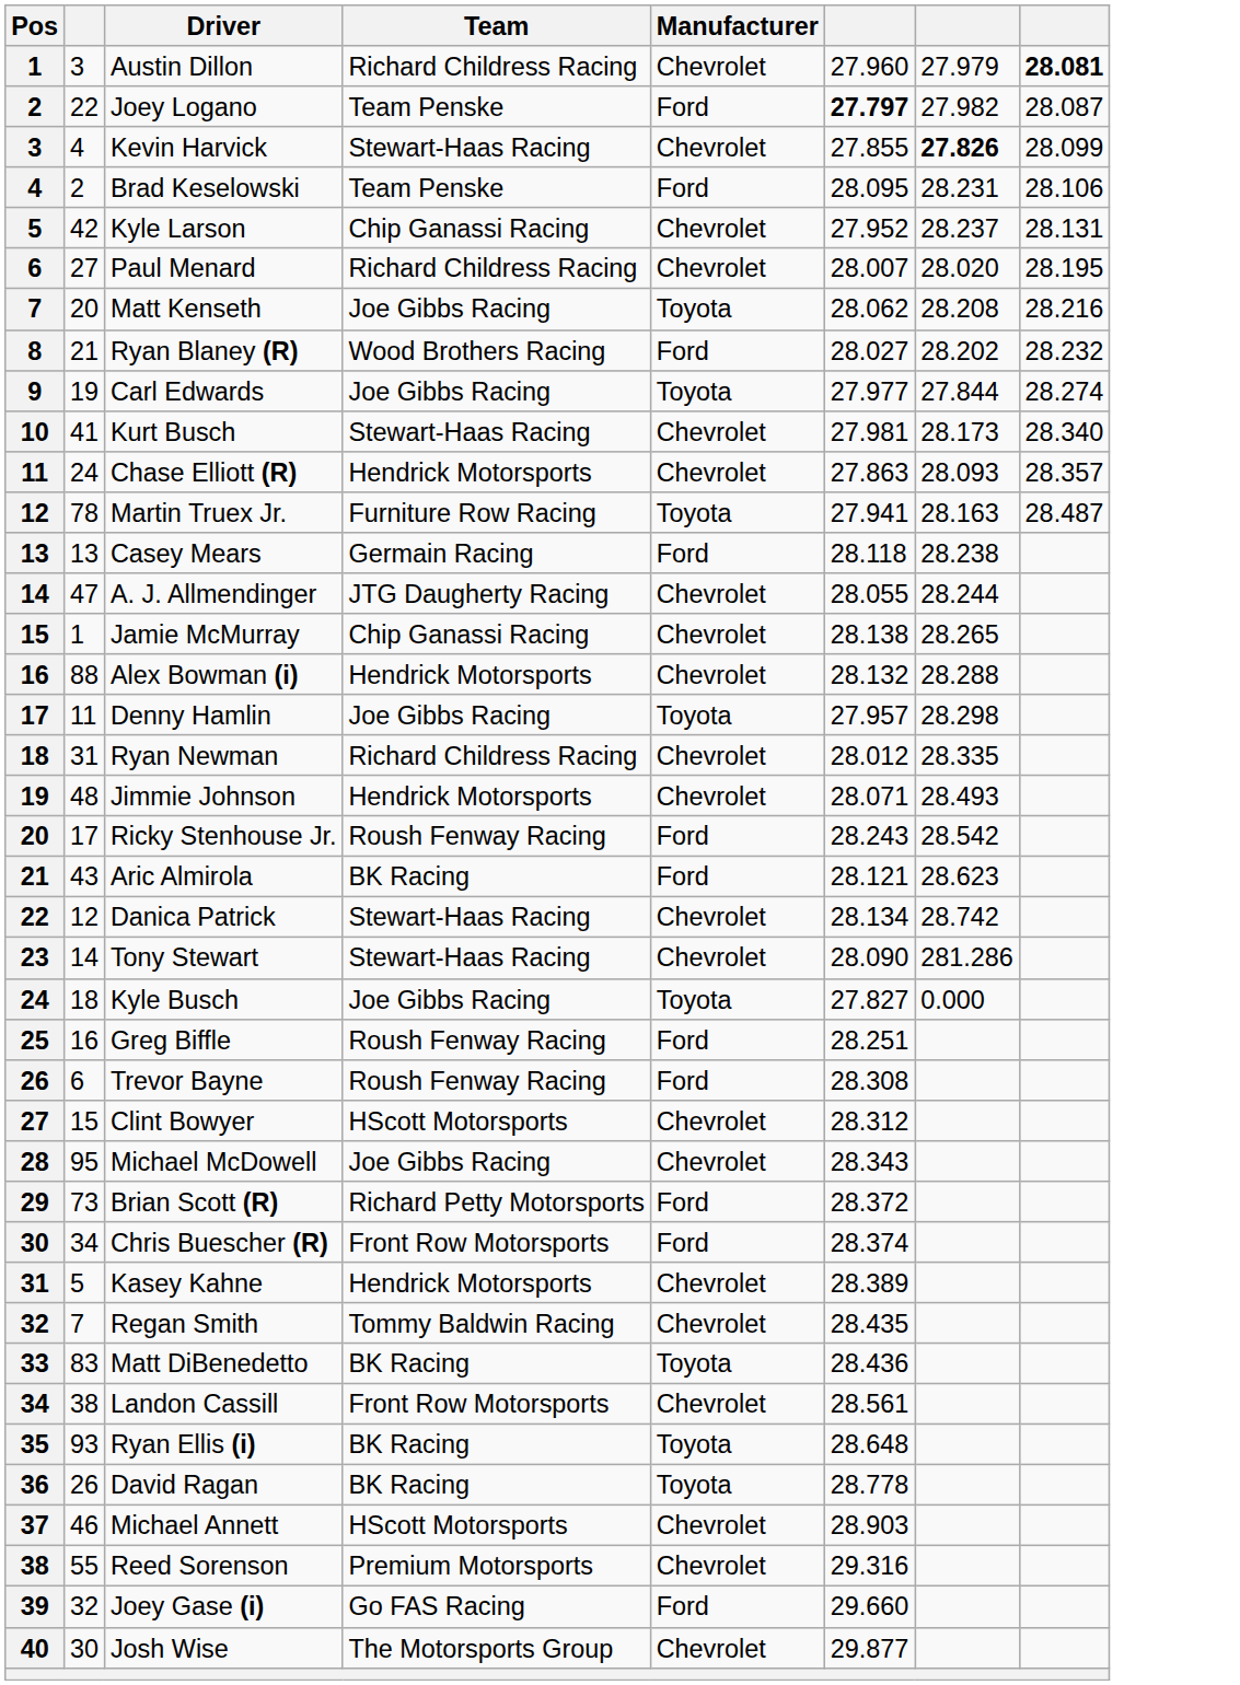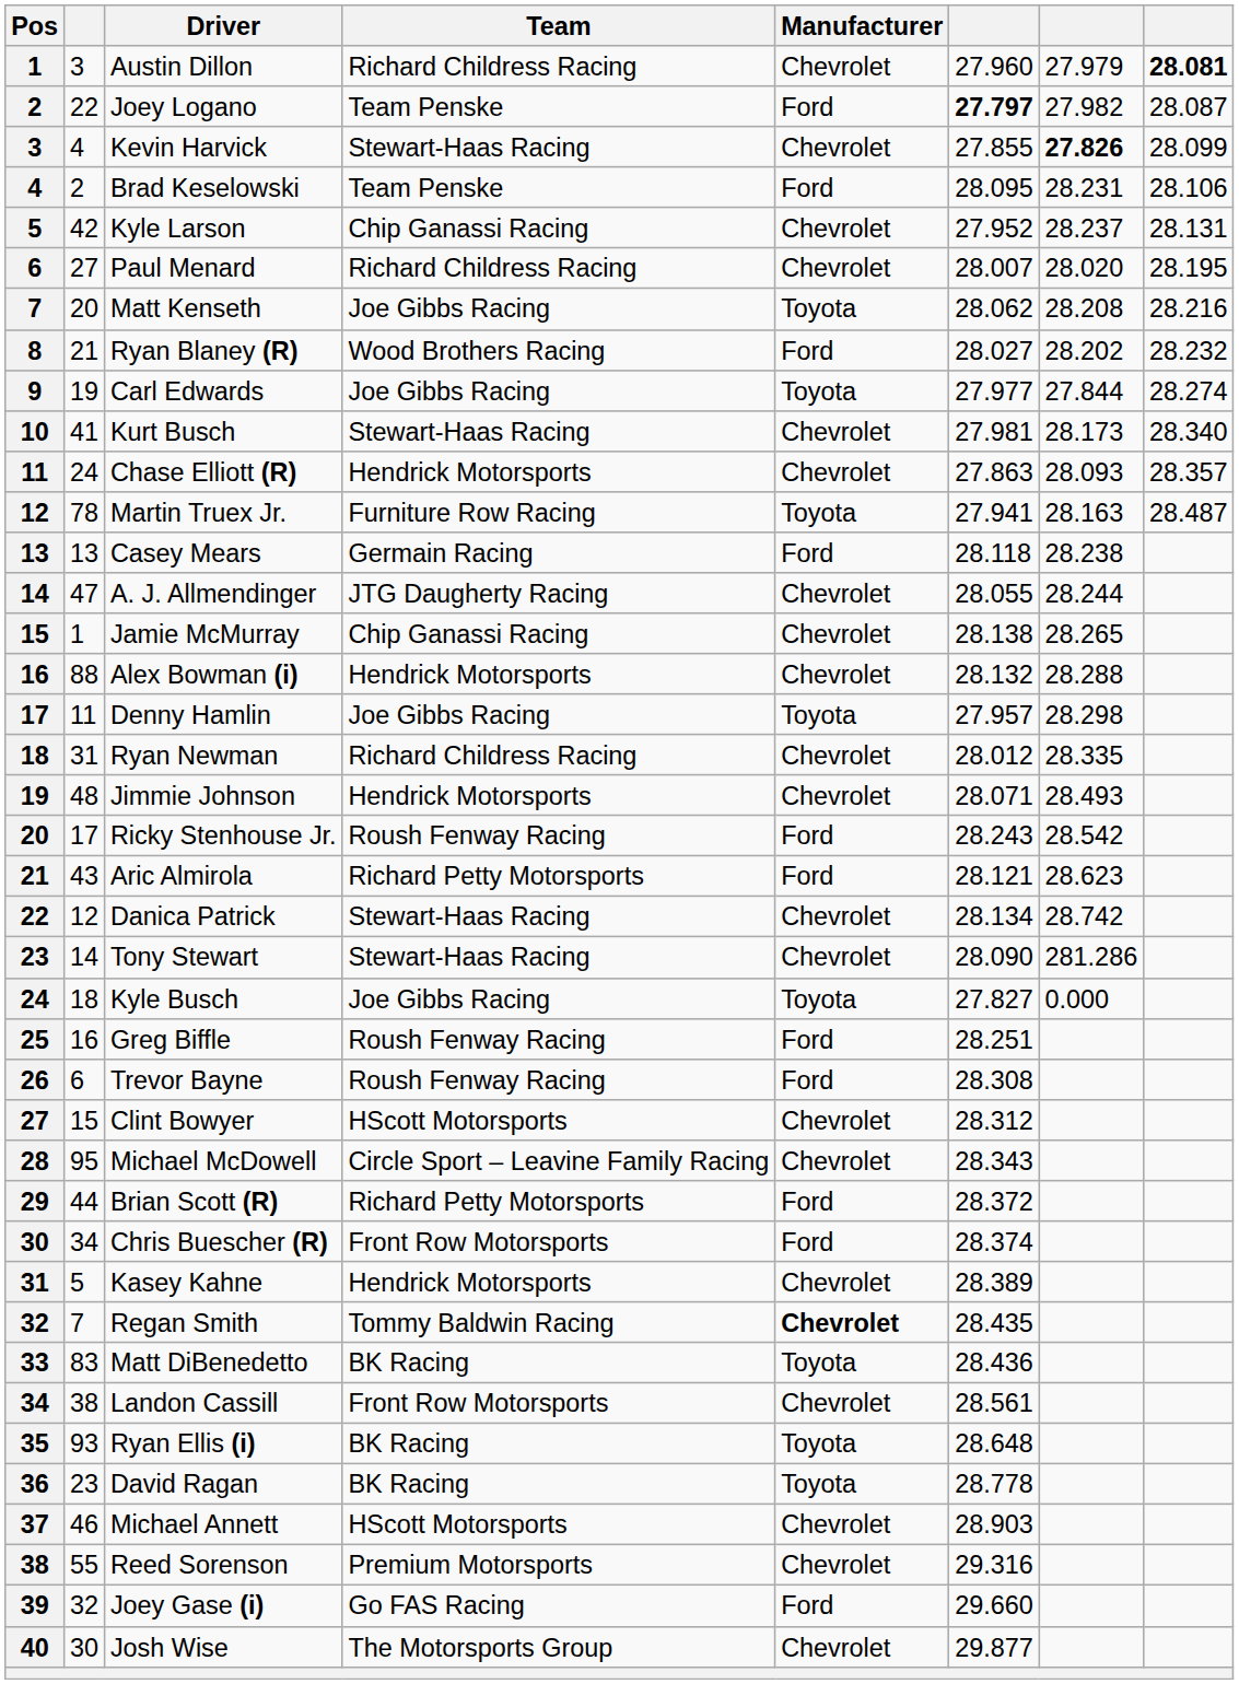 <table class="wikitable" style="font-size:95%">
 <tr>
 <th>Pos</th>
 <th></th>
 <th>Driver</th>
 <th>Team</th>
 <th>Manufacturer</th>
 <th></th>
 <th></th>
 <th></th>
 </tr>
 <tr>
 <th>1</th>
 <td>3</td>
 <td>Austin Dillon</td>
 <td>Richard Childress Racing</td>
 <td>Chevrolet</td>
 <td>27.960</td>
 <td>27.979</td>
 <td><strong>28.081</strong></td>
 </tr>
 <tr>
 <th>2</th>
 <td>22</td>
 <td>Joey Logano</td>
 <td>Team Penske</td>
 <td>Ford</td>
 <td><strong>27.797</strong></td>
 <td>27.982</td>
 <td>28.087</td>
 </tr>
 <tr>
 <th>3</th>
 <td>4</td>
 <td>Kevin Harvick</td>
 <td>Stewart-Haas Racing</td>
 <td>Chevrolet</td>
 <td>27.855</td>
 <td><strong>27.826</strong></td>
 <td>28.099</td>
 </tr>
 <tr>
 <th>4</th>
 <td>2</td>
 <td>Brad Keselowski</td>
 <td>Team Penske</td>
 <td>Ford</td>
 <td>28.095</td>
 <td>28.231</td>
 <td>28.106</td>
 </tr>
 <tr>
 <th>5</th>
 <td>42</td>
 <td>Kyle Larson</td>
 <td>Chip Ganassi Racing</td>
 <td>Chevrolet</td>
 <td>27.952</td>
 <td>28.237</td>
 <td>28.131</td>
 </tr>
 <tr>
 <th>6</th>
 <td>27</td>
 <td>Paul Menard</td>
 <td>Richard Childress Racing</td>
 <td>Chevrolet</td>
 <td>28.007</td>
 <td>28.020</td>
 <td>28.195</td>
 </tr>
 <tr>
 <th>7</th>
 <td>20</td>
 <td>Matt Kenseth</td>
 <td>Joe Gibbs Racing</td>
 <td>Toyota</td>
 <td>28.062</td>
 <td>28.208</td>
 <td>28.216</td>
 </tr>
 <tr>
 <th>8</th>
 <td>21</td>
 <td>Ryan Blaney <strong>(R)</strong></td>
 <td>Wood Brothers Racing</td>
 <td>Ford</td>
 <td>28.027</td>
 <td>28.202</td>
 <td>28.232</td>
 </tr>
 <tr>
 <th>9</th>
 <td>19</td>
 <td>Carl Edwards</td>
 <td>Joe Gibbs Racing</td>
 <td>Toyota</td>
 <td>27.977</td>
 <td>27.844</td>
 <td>28.274</td>
 </tr>
 <tr>
 <th>10</th>
 <td>41</td>
 <td>Kurt Busch</td>
 <td>Stewart-Haas Racing</td>
 <td>Chevrolet</td>
 <td>27.981</td>
 <td>28.173</td>
 <td>28.340</td>
 </tr>
 <tr>
 <th>11</th>
 <td>24</td>
 <td>Chase Elliott <strong>(R)</strong></td>
 <td>Hendrick Motorsports</td>
 <td>Chevrolet</td>
 <td>27.863</td>
 <td>28.093</td>
 <td>28.357</td>
 </tr>
 <tr>
 <th>12</th>
 <td>78</td>
 <td>Martin Truex Jr.</td>
 <td>Furniture Row Racing</td>
 <td>Toyota</td>
 <td>27.941</td>
 <td>28.163</td>
 <td>28.487</td>
 </tr>
 <tr>
 <th>13</th>
 <td>13</td>
 <td>Casey Mears</td>
 <td>Germain Racing</td>
 <td>Ford</td>
 <td>28.118</td>
 <td>28.238</td>
 <td></td>
 </tr>
 <tr>
 <th>14</th>
 <td>47</td>
 <td>A. J. Allmendinger</td>
 <td>JTG Daugherty Racing</td>
 <td>Chevrolet</td>
 <td>28.055</td>
 <td>28.244</td>
 <td></td>
 </tr>
 <tr>
 <th>15</th>
 <td>1</td>
 <td>Jamie McMurray</td>
 <td>Chip Ganassi Racing</td>
 <td>Chevrolet</td>
 <td>28.138</td>
 <td>28.265</td>
 <td></td>
 </tr>
 <tr>
 <th>16</th>
 <td>88</td>
 <td>Alex Bowman <strong>(i)</strong></td>
 <td>Hendrick Motorsports</td>
 <td>Chevrolet</td>
 <td>28.132</td>
 <td>28.288</td>
 <td></td>
 </tr>
 <tr>
 <th>17</th>
 <td>11</td>
 <td>Denny Hamlin</td>
 <td>Joe Gibbs Racing</td>
 <td>Toyota</td>
 <td>27.957</td>
 <td>28.298</td>
 <td></td>
 </tr>
 <tr>
 <th>18</th>
 <td>31</td>
 <td>Ryan Newman</td>
 <td>Richard Childress Racing</td>
 <td>Chevrolet</td>
 <td>28.012</td>
 <td>28.335</td>
 <td></td>
 </tr>
 <tr>
 <th>19</th>
 <td>48</td>
 <td>Jimmie Johnson</td>
 <td>Hendrick Motorsports</td>
 <td>Chevrolet</td>
 <td>28.071</td>
 <td>28.493</td>
 <td></td>
 </tr>
 <tr>
 <th>20</th>
 <td>17</td>
 <td>Ricky Stenhouse Jr.</td>
 <td>Roush Fenway Racing</td>
 <td>Ford</td>
 <td>28.243</td>
 <td>28.542</td>
 <td></td>
 </tr>
 <tr>
 <th>21</th>
 <td>43</td>
 <td>Aric Almirola</td>
-<td>BK Racing</td>
+<td>Richard Petty Motorsports</td>
 <td>Ford</td>
 <td>28.121</td>
 <td>28.623</td>
 <td></td>
 </tr>
 <tr>
 <th>22</th>
 <td>12</td>
 <td>Danica Patrick</td>
 <td>Stewart-Haas Racing</td>
 <td>Chevrolet</td>
 <td>28.134</td>
 <td>28.742</td>
 <td></td>
 </tr>
 <tr>
 <th>23</th>
 <td>14</td>
 <td>Tony Stewart</td>
 <td>Stewart-Haas Racing</td>
 <td>Chevrolet</td>
 <td>28.090</td>
 <td>281.286</td>
 <td></td>
 </tr>
 <tr>
 <th>24</th>
 <td>18</td>
 <td>Kyle Busch</td>
 <td>Joe Gibbs Racing</td>
 <td>Toyota</td>
 <td>27.827</td>
 <td>0.000</td>
 <td></td>
 </tr>
 <tr>
 <th>25</th>
 <td>16</td>
 <td>Greg Biffle</td>
 <td>Roush Fenway Racing</td>
 <td>Ford</td>
 <td>28.251</td>
 <td></td>
 <td></td>
 </tr>
 <tr>
 <th>26</th>
 <td>6</td>
 <td>Trevor Bayne</td>
 <td>Roush Fenway Racing</td>
 <td>Ford</td>
 <td>28.308</td>
 <td></td>
 <td></td>
 </tr>
 <tr>
 <th>27</th>
 <td>15</td>
 <td>Clint Bowyer</td>
 <td>HScott Motorsports</td>
 <td>Chevrolet</td>
 <td>28.312</td>
 <td></td>
 <td></td>
 </tr>
 <tr>
 <th>28</th>
 <td>95</td>
 <td>Michael McDowell</td>
-<td>Joe Gibbs Racing</td>
+<td>Circle Sport – Leavine Family Racing</td>
 <td>Chevrolet</td>
 <td>28.343</td>
 <td></td>
 <td></td>
 </tr>
 <tr>
 <th>29</th>
-<td>73</td>
+<td>44</td>
 <td>Brian Scott <strong>(R)</strong></td>
 <td>Richard Petty Motorsports</td>
 <td>Ford</td>
 <td>28.372</td>
 <td></td>
 <td></td>
 </tr>
 <tr>
 <th>30</th>
 <td>34</td>
 <td>Chris Buescher <strong>(R)</strong></td>
 <td>Front Row Motorsports</td>
 <td>Ford</td>
 <td>28.374</td>
 <td></td>
 <td></td>
 </tr>
 <tr>
 <th>31</th>
 <td>5</td>
 <td>Kasey Kahne</td>
 <td>Hendrick Motorsports</td>
 <td>Chevrolet</td>
 <td>28.389</td>
 <td></td>
 <td></td>
 </tr>
 <tr>
 <th>32</th>
 <td>7</td>
 <td>Regan Smith</td>
 <td>Tommy Baldwin Racing</td>
-<td>Chevrolet</td>
+<td><strong>Chevrolet</strong></td>
 <td>28.435</td>
 <td></td>
 <td></td>
 </tr>
 <tr>
 <th>33</th>
 <td>83</td>
 <td>Matt DiBenedetto</td>
 <td>BK Racing</td>
 <td>Toyota</td>
 <td>28.436</td>
 <td></td>
 <td></td>
 </tr>
 <tr>
 <th>34</th>
 <td>38</td>
 <td>Landon Cassill</td>
 <td>Front Row Motorsports</td>
 <td>Chevrolet</td>
 <td>28.561</td>
 <td></td>
 <td></td>
 </tr>
 <tr>
 <th>35</th>
 <td>93</td>
 <td>Ryan Ellis <strong>(i)</strong></td>
 <td>BK Racing</td>
 <td>Toyota</td>
 <td>28.648</td>
 <td></td>
 <td></td>
 </tr>
 <tr>
 <th>36</th>
-<td>26</td>
+<td>23</td>
 <td>David Ragan</td>
 <td>BK Racing</td>
 <td>Toyota</td>
 <td>28.778</td>
 <td></td>
 <td></td>
 </tr>
 <tr>
 <th>37</th>
 <td>46</td>
 <td>Michael Annett</td>
 <td>HScott Motorsports</td>
 <td>Chevrolet</td>
 <td>28.903</td>
 <td></td>
 <td></td>
 </tr>
 <tr>
 <th>38</th>
 <td>55</td>
 <td>Reed Sorenson</td>
 <td>Premium Motorsports</td>
 <td>Chevrolet</td>
 <td>29.316</td>
 <td></td>
 <td></td>
 </tr>
 <tr>
 <th>39</th>
 <td>32</td>
 <td>Joey Gase <strong>(i)</strong></td>
 <td>Go FAS Racing</td>
 <td>Ford</td>
 <td>29.660</td>
 <td></td>
 <td></td>
 </tr>
 <tr>
 <th>40</th>
 <td>30</td>
 <td>Josh Wise</td>
 <td>The Motorsports Group</td>
 <td>Chevrolet</td>
 <td>29.877</td>
 <td></td>
 <td></td>
 </tr>
 <tr>
 <th colspan="8"></th>
 </tr>
 </table>
